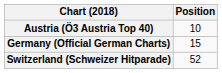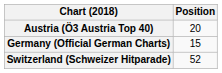 <table class="wikitable sortable plainrowheaders" style="text-align:center">
 <tr>
 <th scope="col">Chart (2018)</th>
 <th scope="col">Position</th>
 </tr>
 <tr>
 <th scope="row">Austria (Ö3 Austria Top 40)</th>
-<td>10</td>
+<td>20</td>
 </tr>
 <tr>
 <th scope="row">Germany (Official German Charts)</th>
 <td>15</td>
 </tr>
 <tr>
 <th scope="row">Switzerland (Schweizer Hitparade)</th>
 <td>52</td>
 </tr>
 </table>
